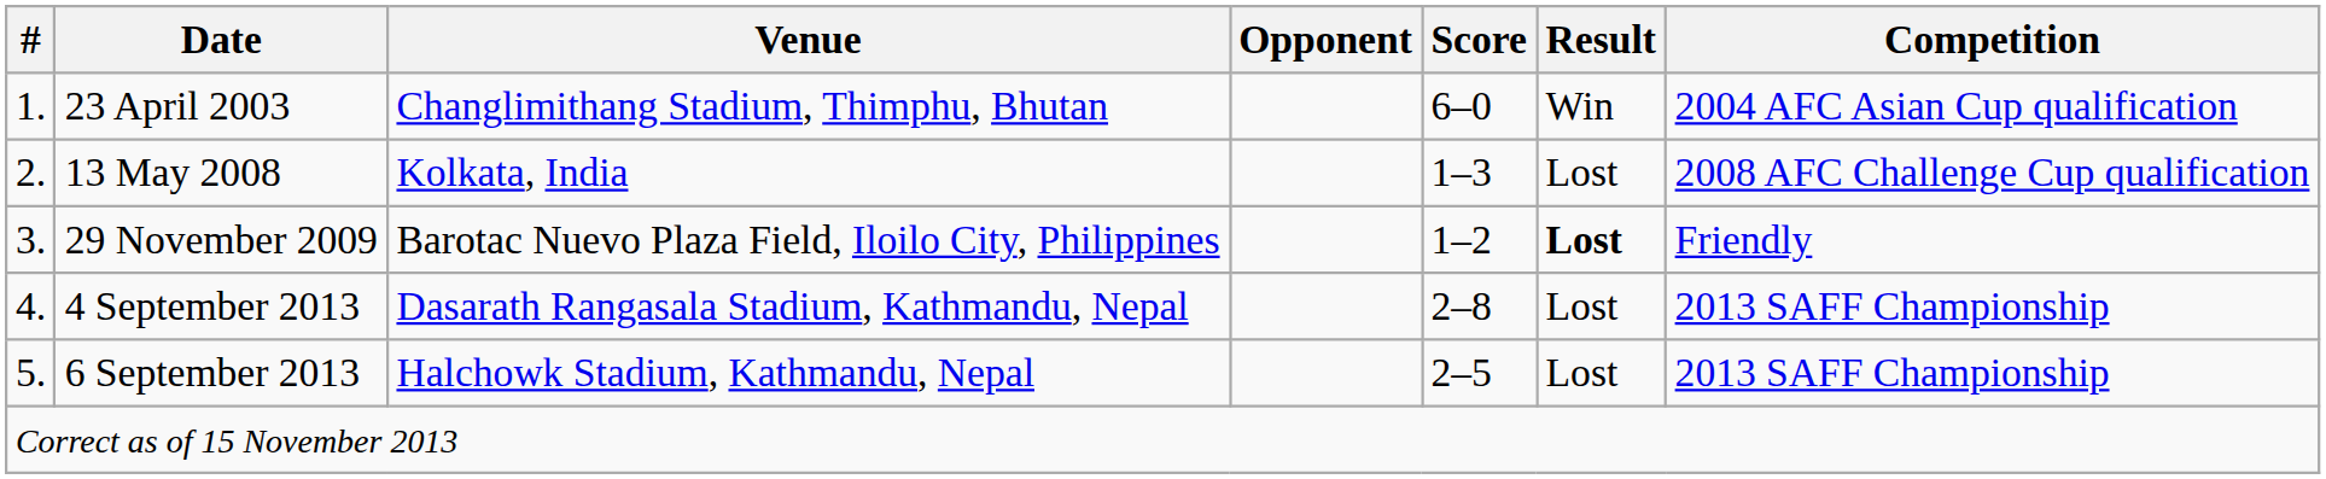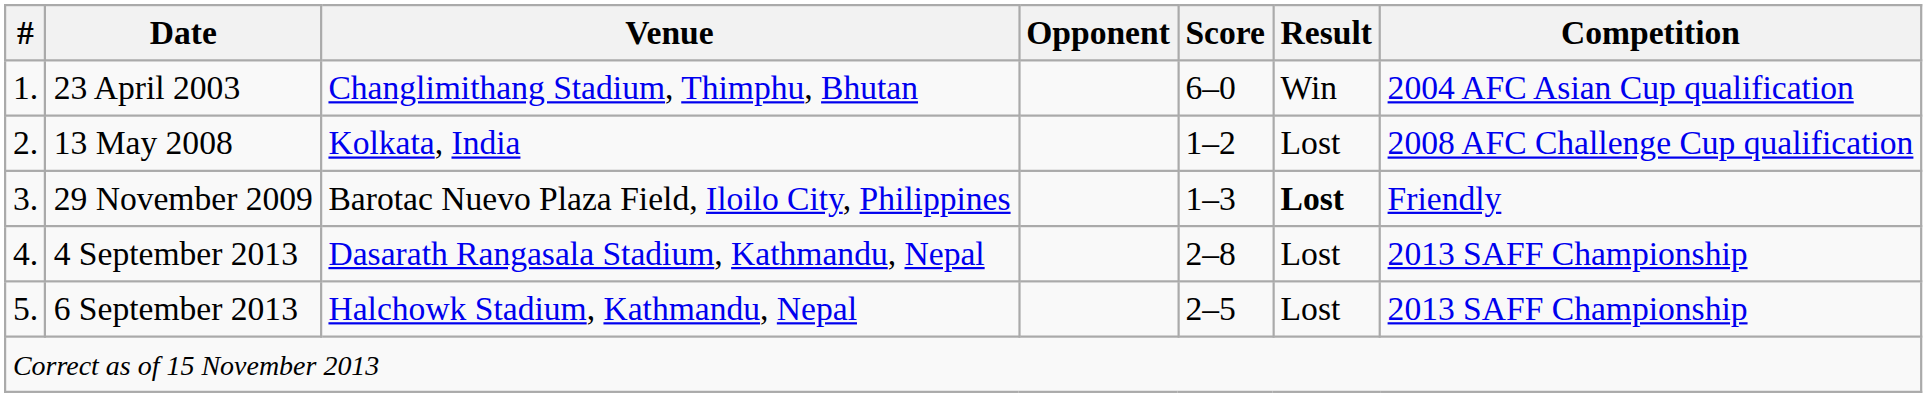 <table class="wikitable" style="font-size:95%;">
 <tr>
 <th>#</th>
 <th>Date</th>
 <th>Venue</th>
 <th>Opponent</th>
 <th>Score</th>
 <th>Result</th>
 <th>Competition</th>
 </tr>
 <tr>
 <td>1.</td>
 <td>23 April 2003</td>
 <td><a href='#'>Changlimithang Stadium</a>, <a href='#'>Thimphu</a>, <a href='#'>Bhutan</a></td>
 <td></td>
 <td>6–0</td>
 <td>Win</td>
 <td><a href='#'>2004 AFC Asian Cup qualification</a></td>
 </tr>
 <tr>
 <td>2.</td>
 <td>13 May 2008</td>
 <td><a href='#'>Kolkata</a>, <a href='#'>India</a></td>
 <td></td>
-<td>1–3</td>
+<td>1–2</td>
 <td>Lost</td>
 <td><a href='#'>2008 AFC Challenge Cup qualification</a></td>
 </tr>
 <tr>
 <td>3.</td>
 <td>29 November 2009</td>
 <td>Barotac Nuevo Plaza Field, <a href='#'>Iloilo City</a>, <a href='#'>Philippines</a></td>
 <td></td>
-<td>1–2</td>
+<td>1–3</td>
 <td><strong>Lost</strong></td>
 <td><a href='#'>Friendly</a></td>
 </tr>
 <tr>
 <td>4.</td>
 <td>4 September 2013</td>
 <td><a href='#'>Dasarath Rangasala Stadium</a>, <a href='#'>Kathmandu</a>, <a href='#'>Nepal</a></td>
 <td></td>
 <td>2–8</td>
 <td>Lost</td>
 <td><a href='#'>2013 SAFF Championship</a></td>
 </tr>
 <tr>
 <td>5.</td>
 <td>6 September 2013</td>
 <td><a href='#'>Halchowk Stadium</a>, <a href='#'>Kathmandu</a>, <a href='#'>Nepal</a></td>
 <td></td>
 <td>2–5</td>
 <td>Lost</td>
 <td><a href='#'>2013 SAFF Championship</a></td>
 </tr>
 <tr>
 <td colspan="12"><small><em>Correct as of 15 November 2013</em></small></td>
 </tr>
 </table>
